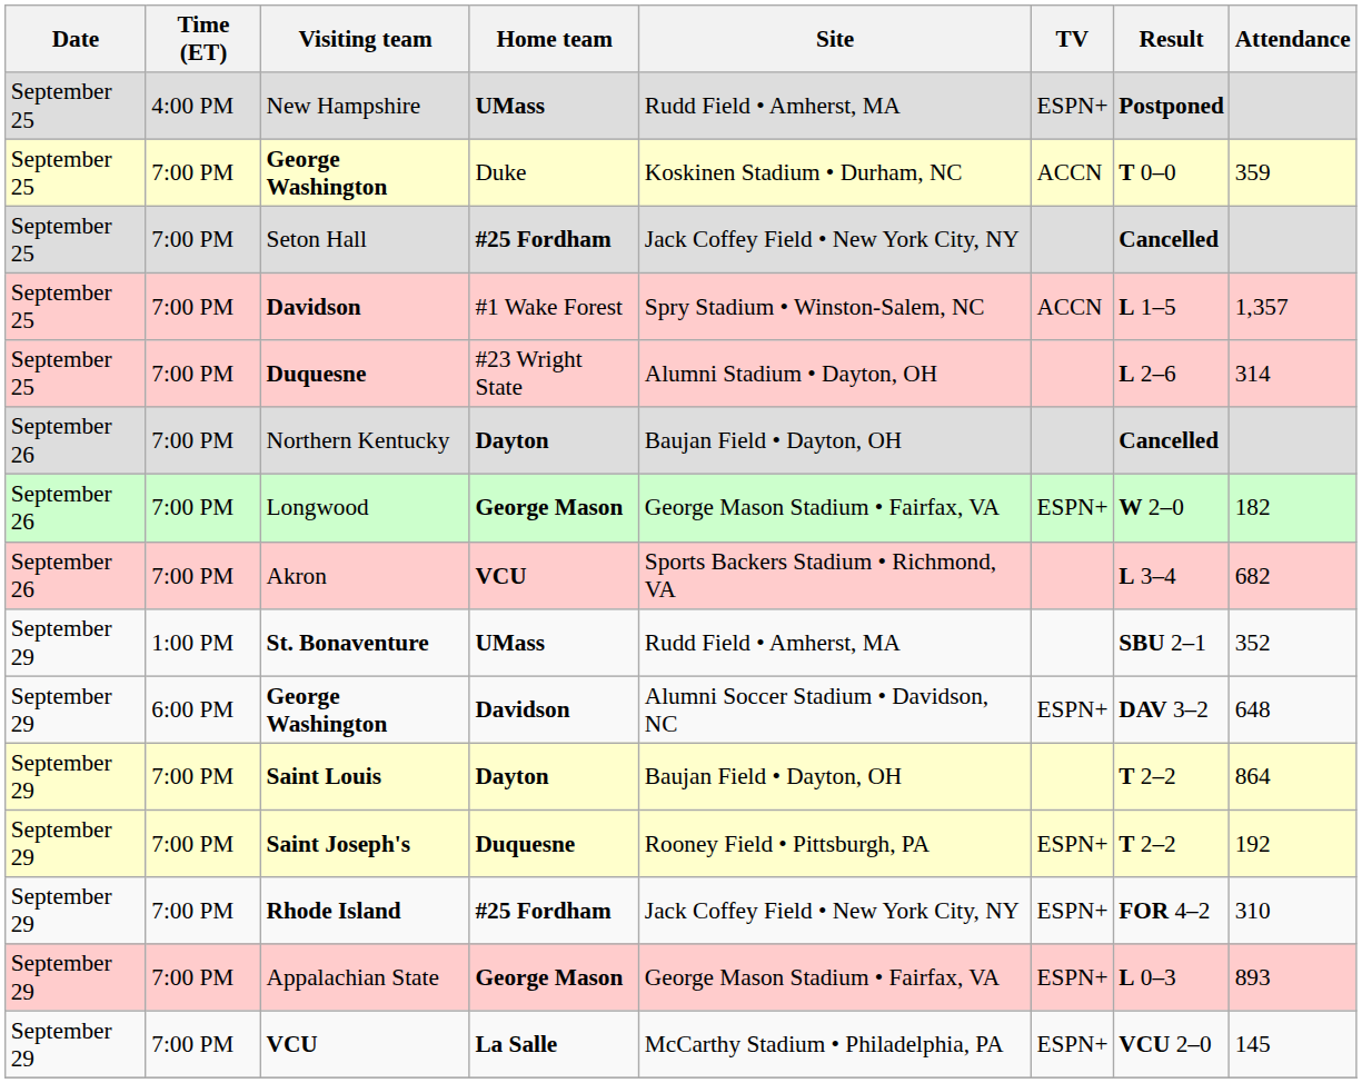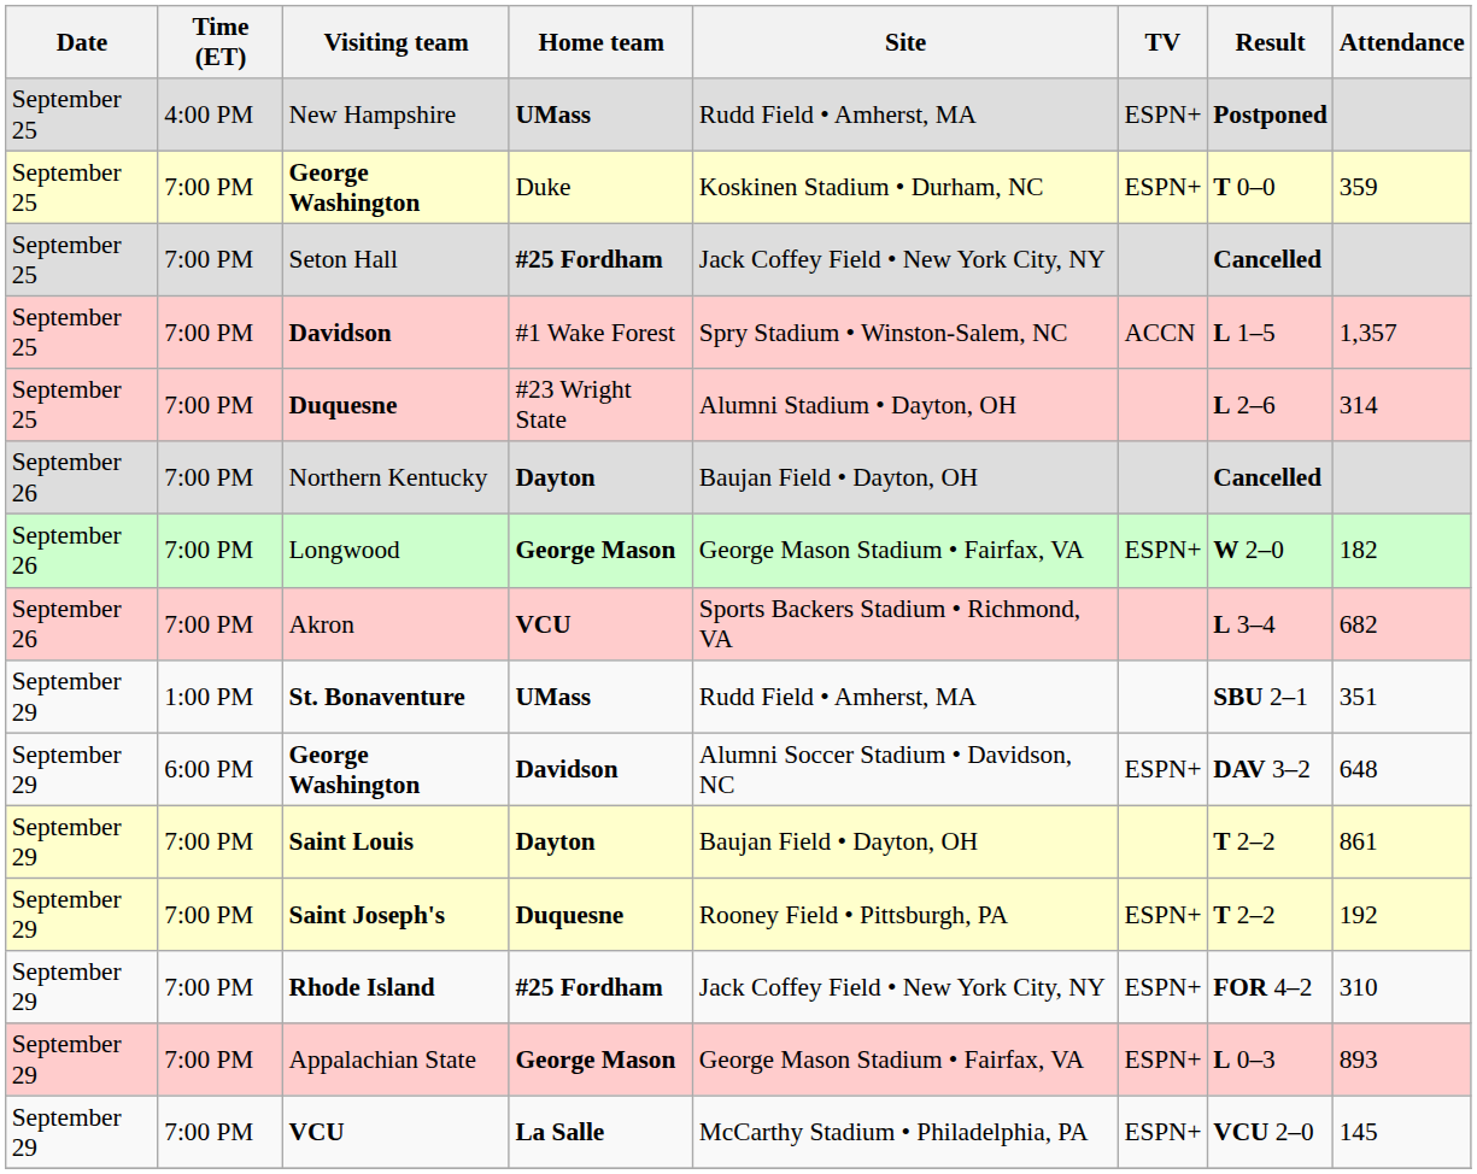 <table class="wikitable" style="font-size:95%;">
 <tr>
 <th>Date</th>
 <th>Time (ET)</th>
 <th>Visiting team</th>
 <th>Home team</th>
 <th>Site</th>
 <th>TV</th>
 <th>Result</th>
 <th>Attendance</th>
 </tr>
 <tr style="background:#ddd;">
 <td>September 25</td>
 <td>4:00 PM</td>
 <td>New Hampshire</td>
 <td><strong>UMass</strong></td>
 <td>Rudd Field • Amherst, MA</td>
 <td>ESPN+</td>
 <td><strong>Postponed</strong></td>
 <td></td>
 </tr>
 <tr style="background:#ffc;">
 <td>September 25</td>
 <td>7:00 PM</td>
 <td><strong>George Washington</strong></td>
 <td>Duke</td>
 <td>Koskinen Stadium • Durham, NC</td>
-<td>ACCN</td>
+<td>ESPN+</td>
 <td><strong>T</strong> 0–0 </td>
 <td>359</td>
 </tr>
 <tr style="background:#ddd;">
 <td>September 25</td>
 <td>7:00 PM</td>
 <td>Seton Hall</td>
 <td><strong>#25 Fordham</strong></td>
 <td>Jack Coffey Field • New York City, NY</td>
 <td></td>
 <td><strong>Cancelled</strong></td>
 <td></td>
 </tr>
 <tr style="background:#fcc;">
 <td>September 25</td>
 <td>7:00 PM</td>
 <td><strong>Davidson</strong></td>
 <td>#1 Wake Forest</td>
 <td>Spry Stadium • Winston-Salem, NC</td>
 <td>ACCN</td>
 <td><strong>L</strong> 1–5</td>
 <td>1,357</td>
 </tr>
 <tr style="background:#fcc;">
 <td>September 25</td>
 <td>7:00 PM</td>
 <td><strong>Duquesne</strong></td>
 <td>#23 Wright State</td>
 <td>Alumni Stadium • Dayton, OH</td>
 <td></td>
 <td><strong>L</strong> 2–6</td>
 <td>314</td>
 </tr>
 <tr style="background:#ddd;">
 <td>September 26</td>
 <td>7:00 PM</td>
 <td>Northern Kentucky</td>
 <td><strong>Dayton</strong></td>
 <td>Baujan Field • Dayton, OH</td>
 <td></td>
 <td><strong>Cancelled</strong></td>
 <td></td>
 </tr>
 <tr style="background:#cfc;">
 <td>September 26</td>
 <td>7:00 PM</td>
 <td>Longwood</td>
 <td><strong>George Mason</strong></td>
 <td>George Mason Stadium • Fairfax, VA</td>
 <td>ESPN+</td>
 <td><strong>W</strong> 2–0</td>
 <td>182</td>
 </tr>
 <tr style="background:#fcc;">
 <td>September 26</td>
 <td>7:00 PM</td>
 <td>Akron</td>
 <td><strong>VCU</strong></td>
 <td>Sports Backers Stadium • Richmond, VA</td>
 <td></td>
 <td><strong>L</strong> 3–4 </td>
 <td>682</td>
 </tr>
 <tr>
 <td>September 29</td>
 <td>1:00 PM</td>
 <td><strong>St. Bonaventure</strong></td>
 <td><strong>UMass</strong></td>
 <td>Rudd Field • Amherst, MA</td>
 <td></td>
 <td><strong>SBU</strong> 2–1</td>
-<td>352</td>
+<td>351</td>
 </tr>
 <tr>
 <td>September 29</td>
 <td>6:00 PM</td>
 <td><strong>George Washington</strong></td>
 <td><strong>Davidson</strong></td>
 <td>Alumni Soccer Stadium • Davidson, NC</td>
 <td>ESPN+</td>
 <td><strong>DAV</strong> 3–2 </td>
 <td>648</td>
 </tr>
 <tr style="background:#ffc;">
 <td>September 29</td>
 <td>7:00 PM</td>
 <td><strong>Saint Louis</strong></td>
 <td><strong>Dayton</strong></td>
 <td>Baujan Field • Dayton, OH</td>
 <td></td>
 <td><strong>T</strong> 2–2 </td>
-<td>864</td>
+<td>861</td>
 </tr>
 <tr style="background:#ffc;">
 <td>September 29</td>
 <td>7:00 PM</td>
 <td><strong>Saint Joseph's</strong></td>
 <td><strong>Duquesne</strong></td>
 <td>Rooney Field • Pittsburgh, PA</td>
 <td>ESPN+</td>
 <td><strong>T</strong> 2–2 </td>
 <td>192</td>
 </tr>
 <tr>
 <td>September 29</td>
 <td>7:00 PM</td>
 <td><strong>Rhode Island</strong></td>
 <td><strong>#25 Fordham</strong></td>
 <td>Jack Coffey Field • New York City, NY</td>
 <td>ESPN+</td>
 <td><strong>FOR</strong> 4–2</td>
 <td>310</td>
 </tr>
 <tr style="background:#fcc;">
 <td>September 29</td>
 <td>7:00 PM</td>
 <td>Appalachian State</td>
 <td><strong>George Mason</strong></td>
 <td>George Mason Stadium • Fairfax, VA</td>
 <td>ESPN+</td>
 <td><strong>L</strong> 0–3</td>
 <td>893</td>
 </tr>
 <tr>
 <td>September 29</td>
 <td>7:00 PM</td>
 <td><strong>VCU</strong></td>
 <td><strong>La Salle</strong></td>
 <td>McCarthy Stadium • Philadelphia, PA</td>
 <td>ESPN+</td>
 <td><strong>VCU</strong> 2–0</td>
 <td>145</td>
 </tr>
 <tr>
 </tr>
 </table>
